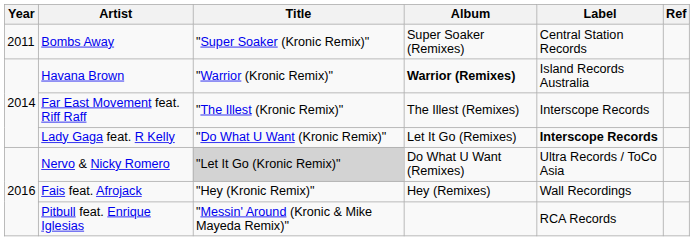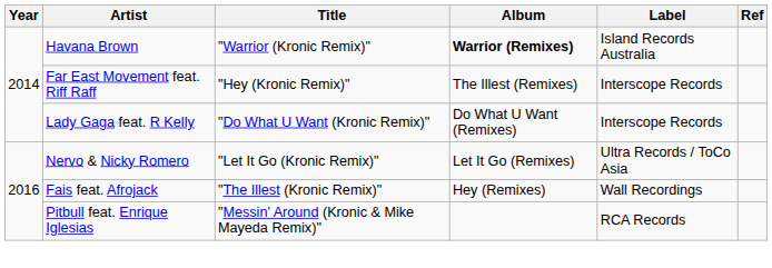 <table class="wikitable">
 <tr>
 <th>Year</th>
 <th>Artist</th>
 <th>Title</th>
 <th>Album</th>
 <th>Label</th>
 <th>Ref</th>
-</tr>
-<tr>
-<td>2011</td>
-<td><a href='#'>Bombs Away</a></td>
-<td>"<a href='#'>Super Soaker</a> (Kronic Remix)"</td>
-<td>Super Soaker (Remixes)</td>
-<td>Central Station Records</td>
-<td></td>
 </tr>
 <tr>
 <td rowspan=3>2014</td>
 <td><a href='#'>Havana Brown</a></td>
 <td>"<a href='#'>Warrior</a> (Kronic Remix)"</td>
 <td><strong>Warrior (Remixes)</strong></td>
 <td>Island Records Australia</td>
 <td></td>
 </tr>
 <tr>
 <td><a href='#'>Far East Movement</a> feat. <a href='#'>Riff Raff</a></td>
-<td>"<a href='#'>The Illest</a> (Kronic Remix)"</td>
+<td>"Hey (Kronic Remix)"</td>
 <td>The Illest (Remixes)</td>
 <td>Interscope Records</td>
 <td></td>
 </tr>
 <tr>
 <td><a href='#'>Lady Gaga</a> feat. <a href='#'>R Kelly</a></td>
 <td>"<a href='#'>Do What U Want</a> (Kronic Remix)"</td>
-<td>Let It Go (Remixes)</td>
-<td><strong>Interscope Records</strong></td>
+<td>Do What U Want (Remixes)</td>
+<td>Interscope Records</td>
 <td></td>
 </tr>
 <tr>
 <td rowspan=3>2016</td>
 <td><a href='#'>Nervo</a> & <a href='#'>Nicky Romero</a></td>
-<td style="background: lightgrey;">"Let It Go (Kronic Remix)"</td>
-<td>Do What U Want (Remixes)</td>
+<td>"Let It Go (Kronic Remix)"</td>
+<td>Let It Go (Remixes)</td>
 <td>Ultra Records / ToCo Asia</td>
 <td></td>
 </tr>
 <tr>
 <td><a href='#'>Fais</a> feat. <a href='#'>Afrojack</a></td>
-<td>"Hey (Kronic Remix)"</td>
+<td>"<a href='#'>The Illest</a> (Kronic Remix)"</td>
 <td>Hey (Remixes)</td>
 <td>Wall Recordings</td>
 <td></td>
 </tr>
 <tr>
 <td><a href='#'>Pitbull</a> feat. <a href='#'>Enrique Iglesias</a></td>
 <td>"<a href='#'>Messin' Around</a> (Kronic & Mike Mayeda Remix)"</td>
 <td></td>
 <td>RCA Records</td>
 <td></td>
 </tr>
 </table>
